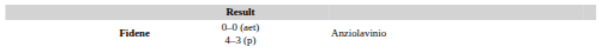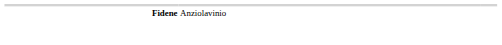 <table align=center style="font-size: 85%; border-collapse:collapse" border=0 cellspacing=0 cellpadding=2 width=60%>
 <tr bgcolor="D3D3D3">
 <th align=right></th>
-<th align=center>Result</th>
 <th align=left></th>
 <th align=center></th>
 </tr>
 <tr bgcolor=#FFFFFF>
 <td align=right><strong>Fidene</strong></td>
-<td align=center>0–0 (aet)<br>4–3 (p)</td>
 <td>Anziolavinio</td>
 <td align=center></td>
 </tr>
 </table>
